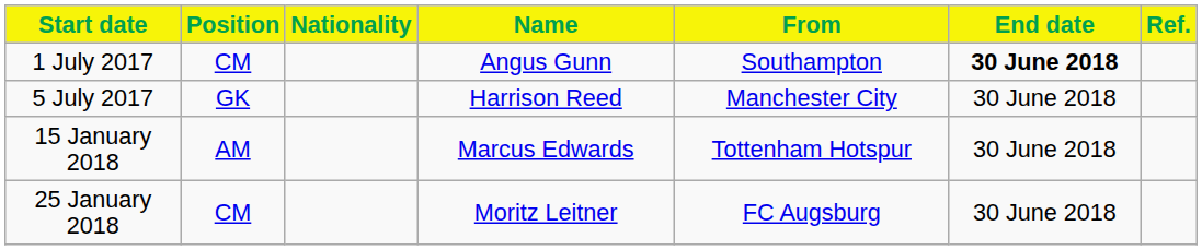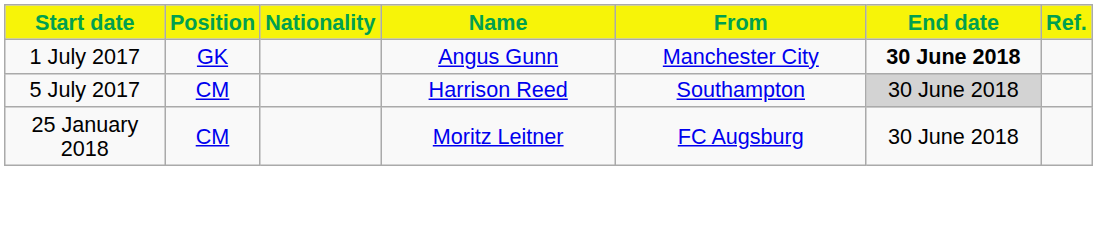 <table class="wikitable"  style="text-align:center; font-size:90%; ">
 <tr>
 <th style="background:#F7F408; color:#00A050; width:100px;">Start date</th>
 <th style="background:#F7F408; color:#00A050; width:50px;">Position</th>
 <th style="background:#F7F408; color:#00A050; width:50px;">Nationality</th>
 <th style="background:#F7F408; color:#00A050; width:150px;">Name</th>
 <th style="background:#F7F408; color:#00A050; width:160px;">From</th>
 <th style="background:#F7F408; color:#00A050; width:110px;">End date</th>
 <th style="background:#F7F408; color:#00A050; width:25px;">Ref.</th>
 </tr>
 <tr>
 <td>1 July 2017</td>
-<td><a href='#'>CM</a></td>
+<td><a href='#'>GK</a></td>
 <td></td>
 <td><a href='#'>Angus Gunn</a></td>
-<td> <a href='#'>Southampton</a></td>
+<td> <a href='#'>Manchester City</a></td>
 <td><strong>30 June 2018</strong></td>
 <td></td>
 </tr>
 <tr>
 <td>5 July 2017</td>
-<td><a href='#'>GK</a></td>
+<td><a href='#'>CM</a></td>
 <td></td>
 <td><a href='#'>Harrison Reed</a></td>
-<td> <a href='#'>Manchester City</a></td>
-<td>30 June 2018</td>
-<td></td>
-</tr>
-<tr>
-<td>15 January 2018</td>
-<td><a href='#'>AM</a></td>
-<td></td>
-<td><a href='#'>Marcus Edwards</a></td>
-<td> <a href='#'>Tottenham Hotspur</a></td>
-<td>30 June 2018</td>
+<td> <a href='#'>Southampton</a></td>
+<td style="background: lightgrey;">30 June 2018</td>
 <td></td>
 </tr>
 <tr>
 <td>25 January 2018</td>
 <td><a href='#'>CM</a></td>
 <td></td>
 <td><a href='#'>Moritz Leitner</a></td>
 <td> <a href='#'>FC Augsburg</a></td>
 <td>30 June 2018</td>
 <td></td>
 </tr>
 </table>
